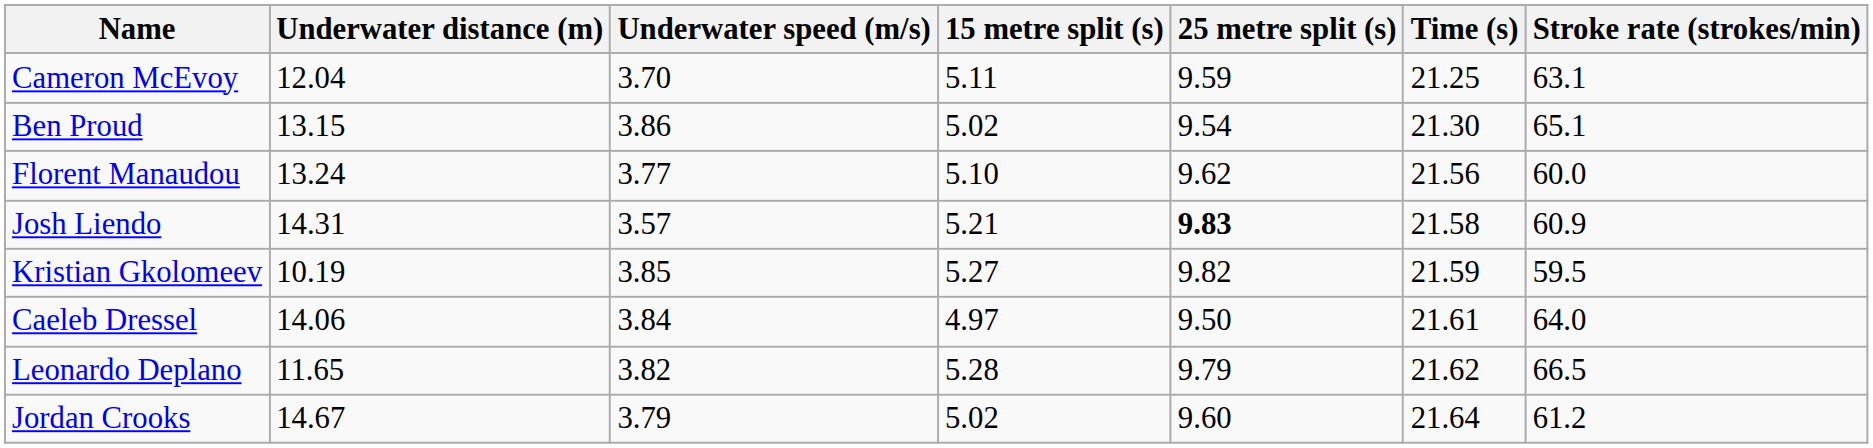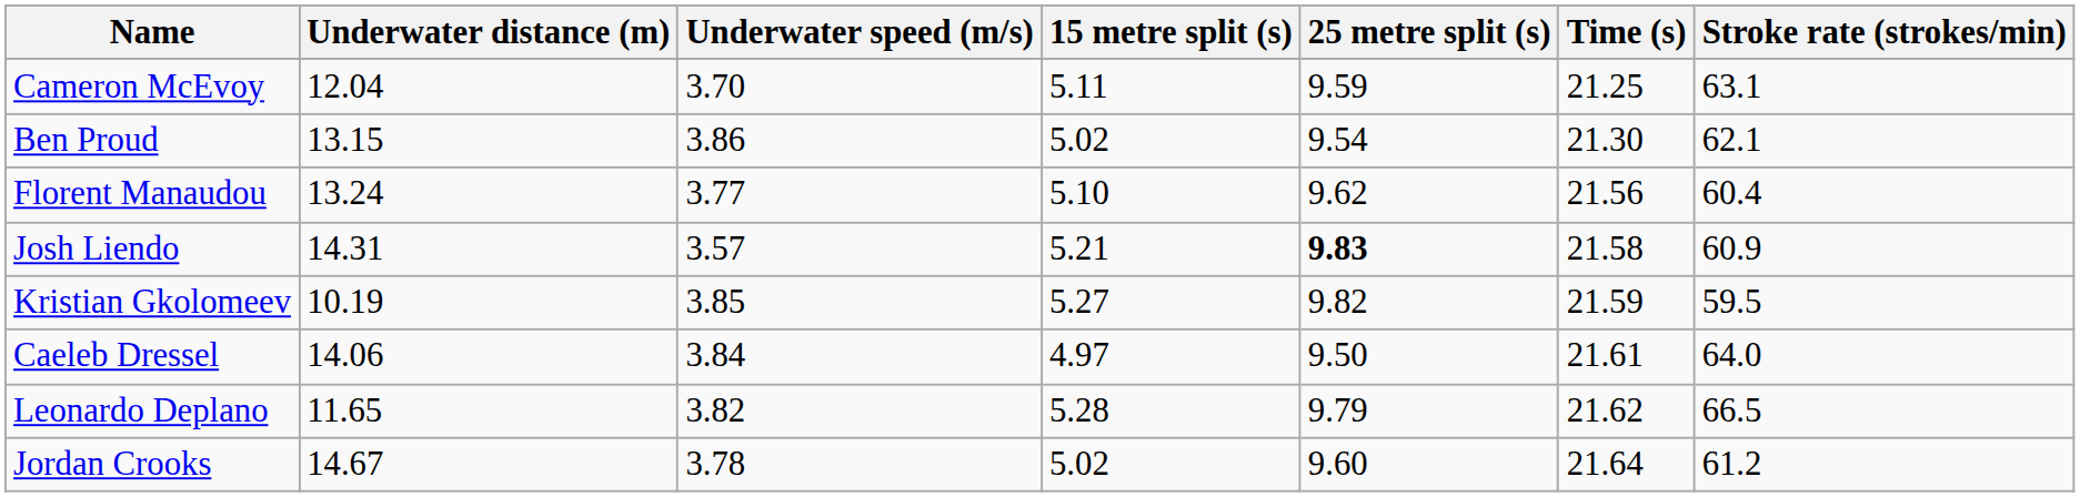 <table class="wikitable sortable mw-collapsible">
 <tr>
 <th scope="col">Name</th>
 <th scope="col">Underwater distance (m)</th>
 <th scope="col">Underwater speed (m/s)</th>
 <th scope="col">15 metre split (s)</th>
 <th scope="col">25 metre split (s)</th>
 <th scope="col">Time (s)</th>
 <th scope="col">Stroke rate (strokes/min)</th>
 </tr>
 <tr>
 <td><a href='#'>Cameron McEvoy</a></td>
 <td>12.04</td>
 <td>3.70</td>
 <td>5.11</td>
 <td>9.59</td>
 <td>21.25</td>
 <td>63.1</td>
 </tr>
 <tr>
 <td><a href='#'>Ben Proud</a></td>
 <td>13.15</td>
 <td>3.86</td>
 <td>5.02</td>
 <td>9.54</td>
 <td>21.30</td>
-<td>65.1</td>
+<td>62.1</td>
 </tr>
 <tr>
 <td><a href='#'>Florent Manaudou</a></td>
 <td>13.24</td>
 <td>3.77</td>
 <td>5.10</td>
 <td>9.62</td>
 <td>21.56</td>
-<td>60.0</td>
+<td>60.4</td>
 </tr>
 <tr>
 <td><a href='#'>Josh Liendo</a></td>
 <td>14.31</td>
 <td>3.57</td>
 <td>5.21</td>
 <td><strong>9.83</strong></td>
 <td>21.58</td>
 <td>60.9</td>
 </tr>
 <tr>
 <td><a href='#'>Kristian Gkolomeev</a></td>
 <td>10.19</td>
 <td>3.85</td>
 <td>5.27</td>
 <td>9.82</td>
 <td>21.59</td>
 <td>59.5</td>
 </tr>
 <tr>
 <td><a href='#'>Caeleb Dressel</a></td>
 <td>14.06</td>
 <td>3.84</td>
 <td>4.97</td>
 <td>9.50</td>
 <td>21.61</td>
 <td>64.0</td>
 </tr>
 <tr>
 <td><a href='#'>Leonardo Deplano</a></td>
 <td>11.65</td>
 <td>3.82</td>
 <td>5.28</td>
 <td>9.79</td>
 <td>21.62</td>
 <td>66.5</td>
 </tr>
 <tr>
 <td><a href='#'>Jordan Crooks</a></td>
 <td>14.67</td>
-<td>3.79</td>
+<td>3.78</td>
 <td>5.02</td>
 <td>9.60</td>
 <td>21.64</td>
 <td>61.2</td>
 </tr>
 </table>
